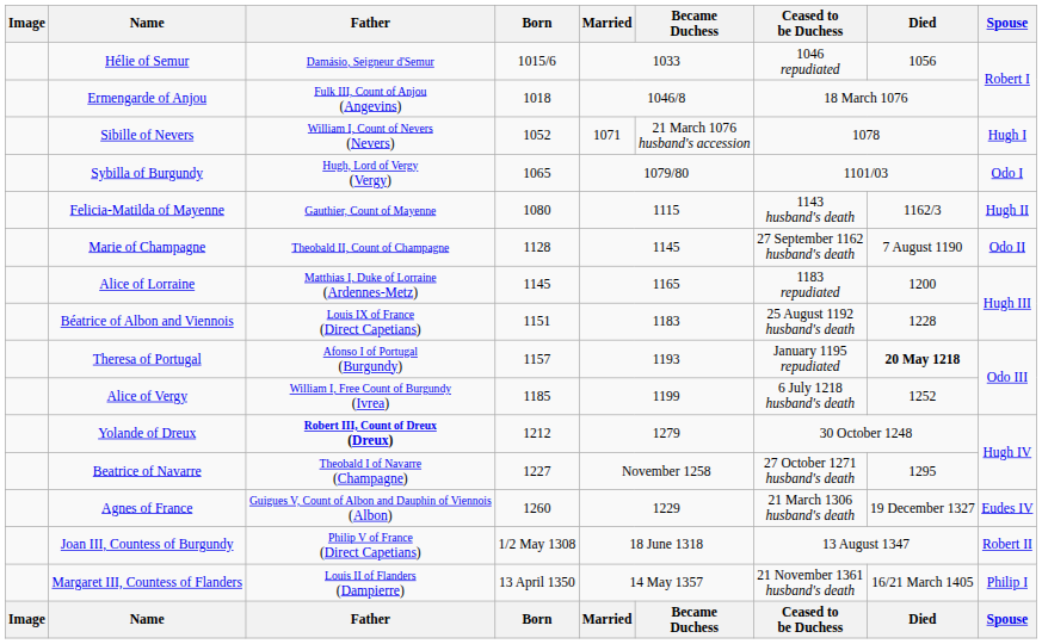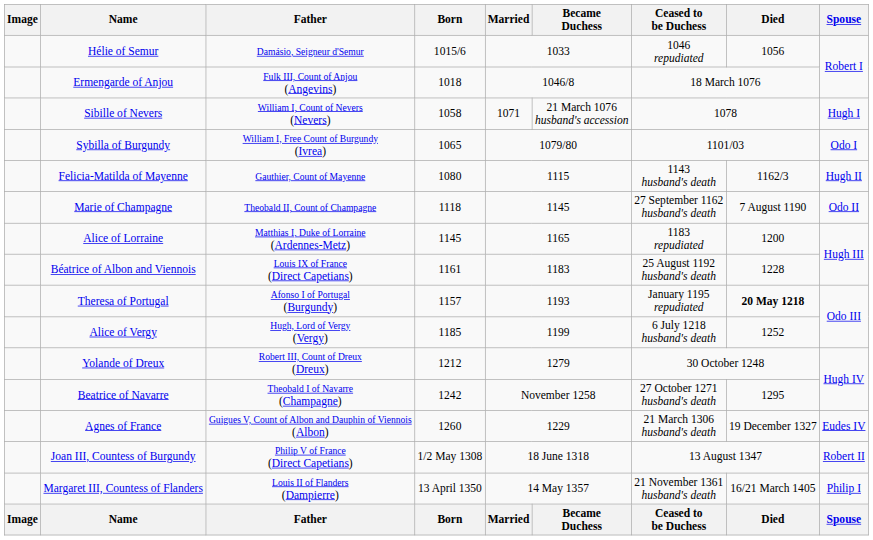 <table width=95% class="wikitable">
 <tr>
 <th>Image</th>
 <th>Name</th>
 <th>Father</th>
 <th>Born</th>
 <th>Married</th>
 <th>Became<br>Duchess</th>
 <th>Ceased to<br>be Duchess</th>
 <th>Died</th>
 <th><a href='#'>Spouse</a></th>
 </tr>
 <tr>
 <td align="center"></td>
 <td align="center"><a href='#'>Hélie of Semur</a></td>
 <td align="center"><small><a href='#'>Damásio, Seigneur d'Semur</a></small></td>
 <td align=center>1015/6</td>
 <td align="center" colspan="2">1033</td>
 <td align=center>1046<br><em>repudiated</em></td>
 <td align="center">1056</td>
 <td align="center" rowspan="2"><a href='#'>Robert I</a></td>
 </tr>
 <tr>
 <td align="center"></td>
 <td align="center"><a href='#'>Ermengarde of Anjou</a></td>
 <td align="center"><small><a href='#'>Fulk III, Count of Anjou</a></small><br>(<a href='#'>Angevins</a>)</td>
 <td align=center>1018</td>
 <td align="center" colspan="2">1046/8</td>
 <td align="center" colspan="2">18 March 1076</td>
 </tr>
 <tr>
 <td align="center"></td>
 <td align="center"><a href='#'>Sibille of Nevers</a></td>
 <td align="center"><small><a href='#'>William I, Count of Nevers</a></small><br>(<a href='#'>Nevers</a>)</td>
-<td align=center>1052</td>
+<td align=center>1058</td>
 <td align="center">1071</td>
 <td align=center>21 March 1076<br><em>husband's accession</em></td>
 <td align="center" colspan="2">1078</td>
 <td align="center"><a href='#'>Hugh I</a></td>
 </tr>
 <tr>
 <td align="center"></td>
 <td align="center"><a href='#'>Sybilla of Burgundy</a></td>
-<td align="center"><small><a href='#'>Hugh, Lord of Vergy</a></small><br>(<a href='#'>Vergy</a>)</td>
+<td align="center"><small><a href='#'>William I, Free Count of Burgundy</a></small><br>(<a href='#'>Ivrea</a>)</td>
 <td align=center>1065</td>
 <td align="center" colspan="2">1079/80</td>
 <td align="center" colspan="2">1101/03</td>
 <td align="center"><a href='#'>Odo I</a></td>
 </tr>
 <tr>
 <td align="center"></td>
 <td align="center"><a href='#'>Felicia-Matilda of Mayenne</a></td>
 <td align="center"><small><a href='#'>Gauthier, Count of Mayenne</a></small></td>
 <td align=center>1080</td>
 <td align="center" colspan="2">1115</td>
 <td align="center">1143<br><em>husband's death</em></td>
 <td align="center">1162/3</td>
 <td align="center"><a href='#'>Hugh II</a></td>
 </tr>
 <tr>
 <td align="center"></td>
 <td align="center"><a href='#'>Marie of Champagne</a></td>
 <td align="center"><small><a href='#'>Theobald II, Count of Champagne</a></small></td>
-<td align=center>1128</td>
+<td align=center>1118</td>
 <td align="center" colspan="2">1145</td>
 <td align="center">27 September 1162<br><em>husband's death</em></td>
 <td align="center">7 August 1190</td>
 <td align="center"><a href='#'>Odo II</a></td>
 </tr>
 <tr>
 <td align="center"></td>
 <td align="center"><a href='#'>Alice of Lorraine</a></td>
 <td align="center"><small><a href='#'>Matthias I, Duke of Lorraine</a></small><br>(<a href='#'>Ardennes-Metz</a>)</td>
 <td align=center>1145</td>
 <td align="center" colspan="2">1165</td>
 <td align="center">1183<br><em>repudiated</em></td>
 <td align="center">1200</td>
 <td align="center" rowspan="2"><a href='#'>Hugh III</a></td>
 </tr>
 <tr>
 <td align="center"></td>
 <td align="center"><a href='#'>Béatrice of Albon and Viennois</a></td>
 <td align="center"><small><a href='#'>Louis IX of France</a></small><br>(<a href='#'>Direct Capetians</a>)</td>
-<td align=center>1151</td>
+<td align=center>1161</td>
 <td align="center" colspan="2">1183</td>
 <td align="center">25 August 1192<br><em>husband's death</em></td>
 <td align="center">1228</td>
 </tr>
 <tr>
 <td align="center"></td>
 <td align="center"><a href='#'>Theresa of Portugal</a></td>
 <td align="center"><small><a href='#'>Afonso I of Portugal</a></small><br>(<a href='#'>Burgundy</a>)</td>
 <td align=center>1157</td>
 <td align="center" colspan="2">1193</td>
 <td align="center">January 1195<br><em>repudiated</em></td>
 <td align="center"><strong>20 May 1218</strong></td>
 <td align="center" rowspan="2"><a href='#'>Odo III</a></td>
 </tr>
 <tr>
 <td align="center"></td>
 <td align="center"><a href='#'>Alice of Vergy</a></td>
-<td align="center"><small><a href='#'>William I, Free Count of Burgundy</a></small><br>(<a href='#'>Ivrea</a>)</td>
+<td align="center"><small><a href='#'>Hugh, Lord of Vergy</a></small><br>(<a href='#'>Vergy</a>)</td>
 <td align=center>1185</td>
 <td align="center" colspan="2">1199</td>
 <td align="center">6 July 1218<br><em>husband's death</em></td>
 <td align="center">1252</td>
 </tr>
 <tr>
 <td align="center"></td>
 <td align="center"><a href='#'>Yolande of Dreux</a></td>
-<td align="center"><strong><small><a href='#'>Robert III, Count of Dreux</a></small><br>(<a href='#'>Dreux</a>)</strong></td>
+<td align="center"><small><a href='#'>Robert III, Count of Dreux</a></small><br>(<a href='#'>Dreux</a>)</td>
 <td align=center>1212</td>
 <td align="center" colspan="2">1279</td>
 <td align="center" colspan="2">30 October 1248</td>
 <td align="center" rowspan="2"><a href='#'>Hugh IV</a></td>
 </tr>
 <tr>
 <td align="center"></td>
 <td align="center"><a href='#'>Beatrice of Navarre</a></td>
 <td align="center"><small><a href='#'>Theobald I of Navarre</a></small><br>(<a href='#'>Champagne</a>)</td>
-<td align=center>1227</td>
+<td align=center>1242</td>
 <td align="center" colspan="2">November 1258</td>
 <td align="center">27 October 1271<br><em>husband's death</em></td>
 <td align="center">1295</td>
 </tr>
 <tr>
 <td align="center"></td>
 <td align="center"><a href='#'>Agnes of France</a></td>
 <td align="center"><small><a href='#'>Guigues V, Count of Albon and Dauphin of Viennois</a></small><br>(<a href='#'>Albon</a>)</td>
 <td align=center>1260</td>
 <td align="center" colspan="2">1229</td>
 <td align="center">21 March 1306<br><em>husband's death</em></td>
 <td align="center">19 December 1327</td>
 <td align="center"><a href='#'>Eudes IV</a></td>
 </tr>
 <tr>
 <td align="center"></td>
 <td align="center"><a href='#'>Joan III, Countess of Burgundy</a></td>
 <td align="center"><small><a href='#'>Philip V of France</a></small><br>(<a href='#'>Direct Capetians</a>)</td>
 <td align=center>1/2 May 1308</td>
 <td align="center" colspan="2">18 June 1318</td>
 <td align="center" colspan="2">13 August 1347</td>
 <td align="center"><a href='#'>Robert II</a></td>
 </tr>
 <tr>
 <td align="center"></td>
 <td align="center"><a href='#'>Margaret III, Countess of Flanders</a><br></td>
 <td align="center"><small><a href='#'>Louis II of Flanders</a></small><br>(<a href='#'>Dampierre</a>)</td>
 <td align=center>13 April 1350</td>
 <td align="center" colspan="2">14 May 1357</td>
 <td align=center>21 November 1361<br><em>husband's death</em></td>
 <td align="center">16/21 March 1405</td>
 <td align="center"><a href='#'>Philip I</a></td>
 </tr>
 <tr>
 <th>Image</th>
 <th>Name</th>
 <th>Father</th>
 <th>Born</th>
 <th>Married</th>
 <th>Became<br>Duchess</th>
 <th>Ceased to<br>be Duchess</th>
 <th>Died</th>
 <th><a href='#'>Spouse</a></th>
 </tr>
 </table>
